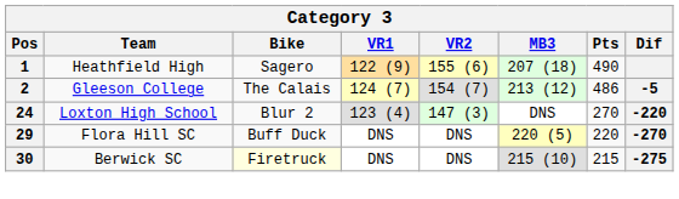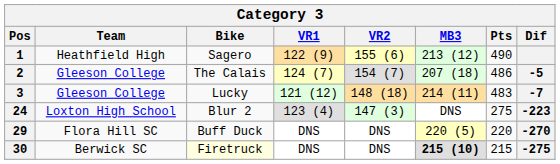 <table class="wikitable collapsible collapsed" style="font-size: 85%; text-align:center">
 <tr>
 <th colspan="8" width="500"><big>Category 3</big></th>
 </tr>
 <tr>
 <th valign="middle">Pos</th>
 <th valign="middle">Team</th>
 <th valign="middle">Bike</th>
 <th><a href='#'>VR1</a><br></th>
 <th><a href='#'>VR2</a><br></th>
 <th><a href='#'>MB3</a><br></th>
 <th valign="middle">Pts</th>
 <th valign="middle">Dif</th>
 </tr>
 <tr>
 <th>1</th>
 <td> Heathfield High</td>
 <td>Sagero</td>
 <td bgcolor="#ffdf9f">122 (9)</td>
 <td bgcolor="#FFFFBF">155 (6)</td>
-<td bgcolor="#dfffdf">207 (18)</td>
+<td bgcolor="#dfffdf">213 (12)</td>
 <td>490</td>
 <th></th>
 </tr>
 <tr>
 <th>2</th>
 <td> <a href='#'>Gleeson College</a></td>
 <td>The Calais</td>
 <td bgcolor="#FFFFBF">124 (7)</td>
 <td bgcolor="#dfdfdf">154 (7)</td>
-<td bgcolor="#dfffdf">213 (12)</td>
+<td bgcolor="#dfffdf">207 (18)</td>
 <td>486</td>
 <th>-5</th>
+</tr>
+<tr>
+<th>3</th>
+<td> <a href='#'>Gleeson College</a></td>
+<td>Lucky</td>
+<td bgcolor="#dfffdf">121 (12)</td>
+<td bgcolor="#ffdf9f">148 (18)</td>
+<td bgcolor="#ffdf9f">214 (11)</td>
+<td>483</td>
+<th>-7</th>
 </tr>
 <tr>
 <th>24</th>
 <td> <a href='#'>Loxton High School</a></td>
 <td>Blur 2</td>
 <td bgcolor="#dfdfdf">123 (4)</td>
 <td bgcolor="#dfffdf">147 (3)</td>
 <td bgcolor="#ffffff">DNS</td>
-<td>270</td>
-<th>-220</th>
+<td>275</td>
+<th>-223</th>
 </tr>
 <tr>
 <th>29</th>
 <td> Flora Hill SC</td>
 <td>Buff Duck</td>
 <td bgcolor="#ffffff">DNS</td>
 <td bgcolor="#ffffff">DNS</td>
 <td bgcolor="#FFFFBF">220 (5)</td>
 <td>220</td>
 <th>-270</th>
 </tr>
 <tr>
 <th>30</th>
 <td> Berwick SC</td>
 <td style="background: lightyellow;">Firetruck</td>
 <td bgcolor="#ffffff">DNS</td>
 <td bgcolor="#ffffff">DNS</td>
-<td bgcolor="#dfdfdf">215 (10)</td>
+<td bgcolor="#dfdfdf"><strong>215 (10)</strong></td>
 <td>215</td>
 <th>-275</th>
 </tr>
 </table>
